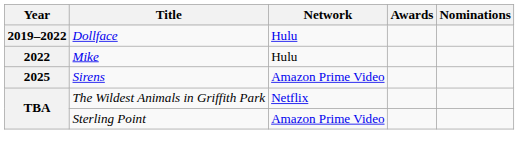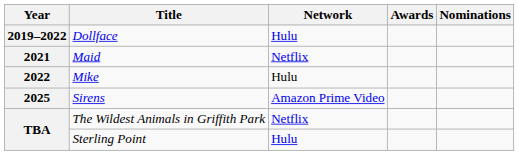 <table class="wikitable sortable">
 <tr style="background:#ccc; text-align:center;">
 <th scope="col">Year</th>
 <th scope="col">Title</th>
 <th scope="col">Network</th>
 <th scope="col">Awards</th>
 <th scope="col">Nominations</th>
 </tr>
 <tr>
 <th scope="row">2019–2022</th>
 <td><em><a href='#'>Dollface</a></em></td>
 <td><a href='#'>Hulu</a></td>
+<td></td>
+<td></td>
+</tr>
+<tr>
+<th scope="row">2021</th>
+<td><em><a href='#'>Maid</a></em></td>
+<td><a href='#'>Netflix</a></td>
 <td></td>
 <td></td>
 </tr>
 <tr>
 <th scope="row">2022</th>
 <td><em><a href='#'>Mike</a></em></td>
 <td>Hulu</td>
 <td></td>
 <td></td>
 </tr>
 <tr>
 <th scope="row">2025</th>
 <td><em><a href='#'>Sirens</a></em></td>
 <td><a href='#'>Amazon Prime Video</a></td>
 <td></td>
 <td></td>
 </tr>
 <tr>
 <th rowspan="2" scope="row">TBA</th>
 <td><em>The Wildest Animals in Griffith Park</em></td>
 <td><a href='#'>Netflix</a></td>
 <td></td>
 <td></td>
 </tr>
 <tr>
 <td><em>Sterling Point</em></td>
-<td><a href='#'>Amazon Prime Video</a></td>
+<td><a href='#'>Hulu</a></td>
 <td></td>
 <td></td>
 </tr>
 </table>
